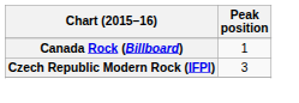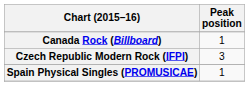 <table class="wikitable sortable plainrowheaders" style="text-align: center;">
 <tr>
 <th scope="col">Chart (2015–16)</th>
 <th scope="col">Peak<br>position</th>
 </tr>
 <tr>
 </tr>
 <tr>
 <th scope="row">Canada <a href='#'>Rock</a> (<em><a href='#'>Billboard</a></em>)</th>
 <td>1</td>
 </tr>
 <tr>
 <th scope="row">Czech Republic Modern Rock (<a href='#'>IFPI</a>)</th>
 <td>3</td>
 </tr>
 <tr>
 </tr>
 <tr>
+<th scope="row">Spain Physical Singles (<a href='#'>PROMUSICAE</a>)</th>
+<td>1</td>
+</tr>
+<tr>
 </tr>
 <tr>
 </tr>
 <tr>
 </tr>
 </table>
